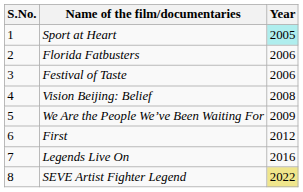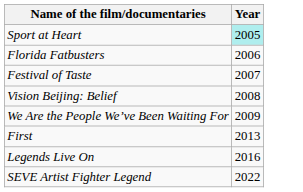 <table class="wikitable">
 <tr>
-<th>S.No.</th>
 <th>Name of the film/documentaries</th>
 <th>Year</th>
 </tr>
 <tr>
-<td>1</td>
 <td><em>Sport at Heart</em></td>
 <td style="background: paleturquoise;">2005</td>
 </tr>
 <tr>
-<td>2</td>
 <td><em>Florida Fatbusters</em></td>
 <td>2006</td>
 </tr>
 <tr>
-<td>3</td>
 <td><em>Festival of Taste</em></td>
-<td>2006</td>
+<td>2007</td>
 </tr>
 <tr>
-<td>4</td>
 <td><em>Vision Beijing: Belief</em>  </td>
 <td>2008</td>
 </tr>
 <tr>
-<td>5</td>
 <td><em>We Are the People We’ve Been Waiting For</em></td>
 <td>2009</td>
 </tr>
 <tr>
-<td>6</td>
 <td><em>First</em></td>
-<td>2012</td>
+<td>2013</td>
 </tr>
 <tr>
-<td>7</td>
 <td><em>Legends Live On</em></td>
 <td>2016</td>
 </tr>
 <tr>
-<td>8</td>
 <td><em>SEVE Artist Fighter Legend</em></td>
-<td style="background: khaki;">2022</td>
+<td>2022</td>
 </tr>
 </table>
